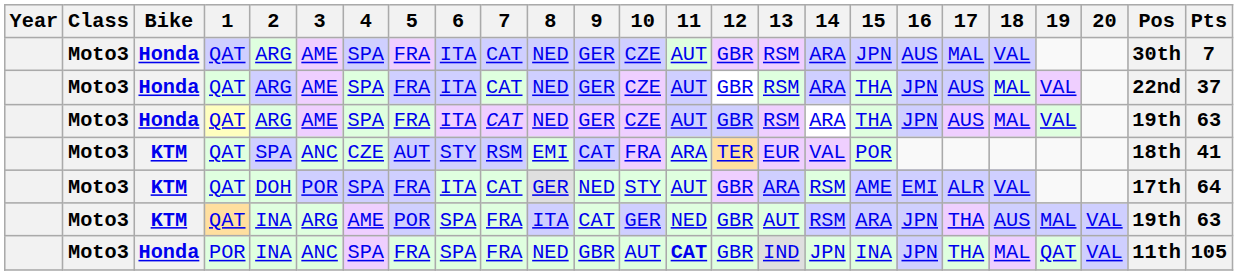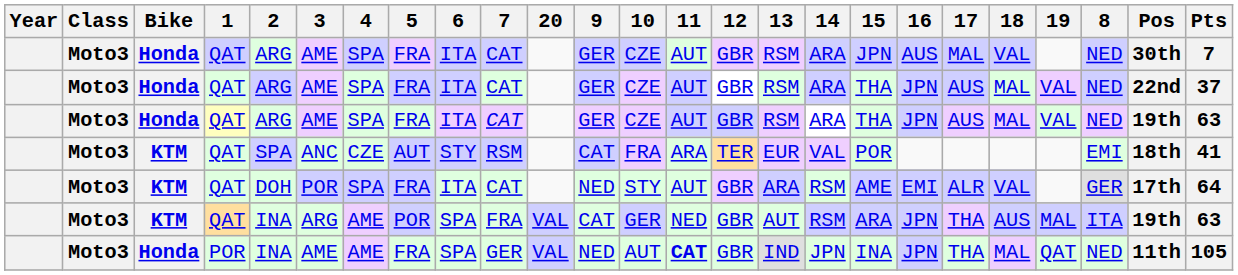 <table class="wikitable" style="text-align:center;">
 <tr>
 <th>Year</th>
 <th>Class</th>
 <th>Bike</th>
 <th>1</th>
 <th>2</th>
 <th>3</th>
 <th>4</th>
 <th>5</th>
 <th>6</th>
 <th>7</th>
-<th>8</th>
+<th>20</th>
 <th>9</th>
 <th>10</th>
 <th>11</th>
 <th>12</th>
 <th>13</th>
 <th>14</th>
 <th>15</th>
 <th>16</th>
 <th>17</th>
 <th>18</th>
 <th>19</th>
-<th>20</th>
+<th>8</th>
 <th>Pos</th>
 <th>Pts</th>
 </tr>
 <tr>
 <th></th>
 <th>Moto3</th>
 <th><a href='#'>Honda</a></th>
 <td style="background:#CFCFFF;"><a href='#'>QAT</a><br></td>
 <td style="background:#DFFFDF;"><a href='#'>ARG</a><br></td>
 <td style="background:#EFCFFF;"><a href='#'>AME</a><br></td>
 <td style="background:#CFCFFF;"><a href='#'>SPA</a><br></td>
 <td style="background:#EFCFFF;"><a href='#'>FRA</a><br></td>
 <td style="background:#CFCFFF;"><a href='#'>ITA</a><br></td>
 <td style="background:#CFCFFF;"><a href='#'>CAT</a><br></td>
-<td style="background:#CFCFFF;"><a href='#'>NED</a><br></td>
+<td></td>
 <td style="background:#CFCFFF;"><a href='#'>GER</a><br></td>
 <td style="background:#CFCFFF;"><a href='#'>CZE</a><br></td>
 <td style="background:#DFFFDF;"><a href='#'>AUT</a><br></td>
 <td style="background:#EFCFFF;"><a href='#'>GBR</a><br></td>
 <td style="background:#EFCFFF;"><a href='#'>RSM</a><br></td>
 <td style="background:#CFCFFF;"><a href='#'>ARA</a><br></td>
 <td style="background:#CFCFFF;"><a href='#'>JPN</a><br></td>
 <td style="background:#CFCFFF;"><a href='#'>AUS</a><br></td>
 <td style="background:#CFCFFF;"><a href='#'>MAL</a><br></td>
 <td style="background:#CFCFFF;"><a href='#'>VAL</a><br></td>
 <td></td>
-<td></td>
+<td style="background:#CFCFFF;"><a href='#'>NED</a><br></td>
 <th>30th</th>
 <th>7</th>
 </tr>
 <tr>
 <th></th>
 <th>Moto3</th>
 <th><a href='#'>Honda</a></th>
 <td style="background:#DFFFDF;"><a href='#'>QAT</a><br></td>
 <td style="background:#CFCFFF;"><a href='#'>ARG</a><br></td>
 <td style="background:#EFCFFF;"><a href='#'>AME</a><br></td>
 <td style="background:#DFFFDF;"><a href='#'>SPA</a><br></td>
 <td style="background:#CFCFFF;"><a href='#'>FRA</a><br></td>
 <td style="background:#CFCFFF;"><a href='#'>ITA</a><br></td>
 <td style="background:#DFFFDF;"><a href='#'>CAT</a><br></td>
-<td style="background:#CFCFFF;"><a href='#'>NED</a><br></td>
+<td></td>
 <td style="background:#CFCFFF;"><a href='#'>GER</a><br></td>
 <td style="background:#EFCFFF;"><a href='#'>CZE</a><br></td>
 <td style="background:#CFCFFF;"><a href='#'>AUT</a><br></td>
 <td style="background:#FFFFFF;"><a href='#'>GBR</a><br></td>
 <td style="background:#DFFFDF;"><a href='#'>RSM</a><br></td>
 <td style="background:#CFCFFF;"><a href='#'>ARA</a><br></td>
 <td style="background:#DFFFDF;"><a href='#'>THA</a><br></td>
 <td style="background:#CFCFFF;"><a href='#'>JPN</a><br></td>
 <td style="background:#CFCFFF;"><a href='#'>AUS</a><br></td>
 <td style="background:#DFFFDF;"><a href='#'>MAL</a><br></td>
 <td style="background:#EFCFFF;"><a href='#'>VAL</a><br></td>
-<td></td>
+<td style="background:#CFCFFF;"><a href='#'>NED</a><br></td>
 <th>22nd</th>
 <th>37</th>
 </tr>
 <tr>
 <th></th>
 <th>Moto3</th>
 <th><a href='#'>Honda</a></th>
 <td style="background:#FFFFBF;"><a href='#'>QAT</a><br></td>
 <td style="background:#dfffdf;"><a href='#'>ARG</a><br></td>
 <td style="background:#efcfff;"><a href='#'>AME</a><br></td>
 <td style="background:#dfffdf;"><a href='#'>SPA</a><br></td>
 <td style="background:#dfffdf;"><a href='#'>FRA</a><br></td>
 <td style="background:#efcfff;"><a href='#'>ITA</a><br></td>
 <td style="background:#efcfff;"><em><a href='#'>CAT</a></em><br></td>
-<td style="background:#efcfff;"><a href='#'>NED</a><br></td>
+<td></td>
 <td style="background:#efcfff;"><a href='#'>GER</a><br></td>
 <td style="background:#efcfff;"><a href='#'>CZE</a><br></td>
 <td style="background:#cfcfff;"><a href='#'>AUT</a><br></td>
 <td style="background:#cfcfff;"><a href='#'>GBR</a><br></td>
 <td style="background:#efcfff;"><a href='#'>RSM</a><br></td>
 <td style="background:#ffffff;"><a href='#'>ARA</a><br></td>
 <td style="background:#dfffdf;"><a href='#'>THA</a><br></td>
 <td style="background:#cfcfff;"><a href='#'>JPN</a><br></td>
 <td style="background:#efcfff;"><a href='#'>AUS</a><br></td>
 <td style="background:#efcfff;"><a href='#'>MAL</a><br></td>
 <td style="background:#dfffdf;"><a href='#'>VAL</a><br></td>
-<td></td>
+<td style="background:#efcfff;"><a href='#'>NED</a><br></td>
 <th>19th</th>
 <th>63</th>
 </tr>
 <tr>
 <th></th>
 <th>Moto3</th>
 <th><a href='#'>KTM</a></th>
 <td style="background:#dfffdf;"><a href='#'>QAT</a><br></td>
 <td style="background:#cfcfff;"><a href='#'>SPA</a><br></td>
 <td style="background:#dfffdf;"><a href='#'>ANC</a><br></td>
 <td style="background:#dfffdf;"><a href='#'>CZE</a><br></td>
 <td style="background:#cfcfff;"><a href='#'>AUT</a><br></td>
 <td style="background:#cfcfff;"><a href='#'>STY</a><br></td>
 <td style="background:#cfcfff;"><a href='#'>RSM</a><br></td>
-<td style="background:#dfffdf;"><a href='#'>EMI</a><br></td>
+<td></td>
 <td style="background:#cfcfff;"><a href='#'>CAT</a><br></td>
 <td style="background:#efcfff;"><a href='#'>FRA</a><br></td>
 <td style="background:#dfffdf;"><a href='#'>ARA</a><br></td>
 <td style="background:#ffdf9f;"><a href='#'>TER</a><br></td>
 <td style="background:#efcfff;"><a href='#'>EUR</a><br></td>
 <td style="background:#efcfff;"><a href='#'>VAL</a><br></td>
 <td style="background:#dfffdf;"><a href='#'>POR</a><br></td>
 <td></td>
 <td></td>
 <td></td>
 <td></td>
-<td></td>
+<td style="background:#dfffdf;"><a href='#'>EMI</a><br></td>
 <th>18th</th>
 <th>41</th>
 </tr>
 <tr>
 <th></th>
 <th>Moto3</th>
 <th><a href='#'>KTM</a></th>
 <td style="background:#dfffdf;"><a href='#'>QAT</a><br></td>
 <td style="background:#dfffdf;"><a href='#'>DOH</a><br></td>
 <td style="background:#cfcfff;"><a href='#'>POR</a><br></td>
 <td style="background:#cfcfff;"><a href='#'>SPA</a><br></td>
 <td style="background:#cfcfff;"><a href='#'>FRA</a><br></td>
 <td style="background:#dfffdf;"><a href='#'>ITA</a><br></td>
 <td style="background:#dfffdf;"><a href='#'>CAT</a><br></td>
-<td style="background:#dfdfdf;"><a href='#'>GER</a><br></td>
+<td></td>
 <td style="background:#dfffdf;"><a href='#'>NED</a><br></td>
 <td style="background:#dfffdf;"><a href='#'>STY</a><br></td>
 <td style="background:#dfffdf;"><a href='#'>AUT</a><br></td>
 <td style="background:#efcfff;"><a href='#'>GBR</a><br></td>
 <td style="background:#cfcfff;"><a href='#'>ARA</a><br></td>
 <td style="background:#dfffdf;"><a href='#'>RSM</a><br></td>
 <td style="background:#cfcfff;"><a href='#'>AME</a><br></td>
 <td style="background:#cfcfff;"><a href='#'>EMI</a><br></td>
 <td style="background:#cfcfff;"><a href='#'>ALR</a><br></td>
 <td style="background:#cfcfff;"><a href='#'>VAL</a><br></td>
 <td></td>
-<td></td>
+<td style="background:#dfdfdf;"><a href='#'>GER</a><br></td>
 <th>17th</th>
 <th>64</th>
 </tr>
 <tr>
 <th></th>
 <th>Moto3</th>
 <th><a href='#'>KTM</a></th>
 <td style="background:#ffdf9f;"><a href='#'>QAT</a><br></td>
 <td style="background:#dfffdf;"><a href='#'>INA</a><br></td>
 <td style="background:#dfffdf;"><a href='#'>ARG</a><br></td>
 <td style="background:#efcfff;"><a href='#'>AME</a><br></td>
 <td style="background:#cfcfff;"><a href='#'>POR</a><br></td>
 <td style="background:#dfffdf;"><a href='#'>SPA</a><br></td>
 <td style="background:#dfffdf;"><a href='#'>FRA</a><br></td>
-<td style="background:#cfcfff;"><a href='#'>ITA</a><br></td>
+<td style="background:#cfcfff;"><a href='#'>VAL</a><br></td>
 <td style="background:#dfffdf;"><a href='#'>CAT</a><br></td>
 <td style="background:#cfcfff;"><a href='#'>GER</a><br></td>
 <td style="background:#dfffdf;"><a href='#'>NED</a><br></td>
 <td style="background:#dfffdf;"><a href='#'>GBR</a><br></td>
 <td style="background:#dfffdf;"><a href='#'>AUT</a><br></td>
 <td style="background:#cfcfff;"><a href='#'>RSM</a><br></td>
 <td style="background:#cfcfff;"><a href='#'>ARA</a><br></td>
 <td style="background:#cfcfff;"><a href='#'>JPN</a><br></td>
 <td style="background:#efcfff;"><a href='#'>THA</a><br></td>
 <td style="background:#cfcfff;"><a href='#'>AUS</a><br></td>
 <td style="background:#cfcfff;"><a href='#'>MAL</a><br></td>
-<td style="background:#cfcfff;"><a href='#'>VAL</a><br></td>
+<td style="background:#cfcfff;"><a href='#'>ITA</a><br></td>
 <th>19th</th>
 <th>63</th>
 </tr>
 <tr>
 <th></th>
 <th>Moto3</th>
 <th><a href='#'>Honda</a></th>
 <td style="background:#dfffdf;"><a href='#'>POR</a><br></td>
 <td style="background:#dfffdf;"><a href='#'>INA</a><br></td>
-<td style="background:#dfffdf;"><a href='#'>ANC</a><br></td>
-<td style="background:#efcfff;"><a href='#'>SPA</a><br></td>
+<td style="background:#dfffdf;"><a href='#'>AME</a><br></td>
+<td style="background:#efcfff;"><a href='#'>AME</a><br></td>
 <td style="background:#dfffdf;"><a href='#'>FRA</a><br></td>
 <td style="background:#dfffdf;"><a href='#'>SPA</a><br></td>
-<td style="background:#dfffdf;"><a href='#'>FRA</a><br></td>
+<td style="background:#dfffdf;"><a href='#'>GER</a><br></td>
+<td style="background:#cfcfff;"><a href='#'>VAL</a><br></td>
 <td style="background:#dfffdf;"><a href='#'>NED</a><br></td>
-<td style="background:#dfffdf;"><a href='#'>GBR</a><br></td>
 <td style="background:#dfffdf;"><a href='#'>AUT</a><br></td>
 <td style="background:#dfffdf;"><strong><a href='#'>CAT</a><br></strong></td>
 <td style="background:#dfffdf;"><a href='#'>GBR</a><br></td>
 <td style="background:#dfdfdf;"><a href='#'>IND</a><br></td>
 <td style="background:#dfffdf;"><a href='#'>JPN</a><br></td>
 <td style="background:#dfffdf;"><a href='#'>INA</a><br></td>
 <td style="background:#CFCFFF;"><a href='#'>JPN</a><br></td>
 <td style="background:#dfffdf;"><a href='#'>THA</a><br></td>
 <td style="background:#efcfff;"><a href='#'>MAL</a><br></td>
 <td style="background:#dfffdf;"><a href='#'>QAT</a><br></td>
-<td style="background:#cfcfff;"><a href='#'>VAL</a><br></td>
+<td style="background:#dfffdf;"><a href='#'>NED</a><br></td>
 <th>11th</th>
 <th>105</th>
 </tr>
 </table>
